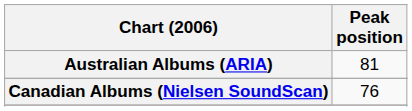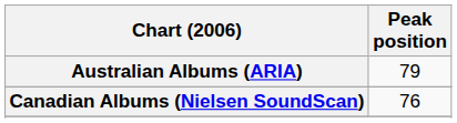 <table class="wikitable sortable plainrowheaders" style="text-align:center">
 <tr>
 <th>Chart (2006)</th>
 <th>Peak<br>position</th>
 </tr>
 <tr>
 <th scope="row">Australian Albums (<a href='#'>ARIA</a>)</th>
-<td>81</td>
+<td>79</td>
 </tr>
 <tr>
 </tr>
 <tr>
 <th scope="row">Canadian Albums (<a href='#'>Nielsen SoundScan</a>)</th>
 <td>76</td>
 </tr>
 <tr>
 </tr>
 <tr>
 </tr>
 <tr>
 </tr>
 <tr>
 </tr>
 </table>
